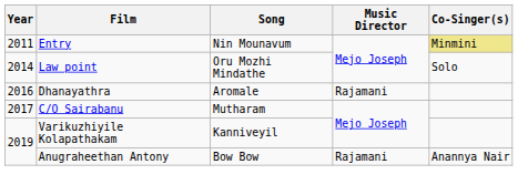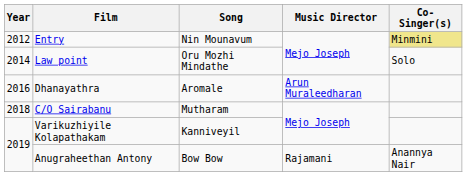 <table class="wikitable">
 <tr>
 <th>Year</th>
 <th>Film</th>
 <th>Song</th>
 <th>Music Director</th>
 <th>Co-Singer(s)</th>
 </tr>
 <tr>
-<td>2011</td>
+<td>2012</td>
 <td><a href='#'>Entry</a></td>
 <td>Nin Mounavum</td>
 <td rowspan="2"><a href='#'>Mejo Joseph</a></td>
 <td style="background: khaki;">Minmini</td>
 </tr>
 <tr>
 <td>2014</td>
 <td><a href='#'>Law point</a></td>
 <td>Oru Mozhi Mindathe</td>
 <td>Solo</td>
 </tr>
 <tr>
 <td>2016</td>
 <td>Dhanayathra</td>
 <td>Aromale</td>
-<td>Rajamani</td>
+<td><a href='#'>Arun Muraleedharan</a></td>
 <td></td>
 </tr>
 <tr>
-<td>2017</td>
+<td>2018</td>
 <td><a href='#'>C/O Sairabanu</a></td>
 <td>Mutharam</td>
 <td rowspan="2"><a href='#'>Mejo Joseph</a></td>
 <td></td>
 </tr>
 <tr>
 <td rowspan="2">2019</td>
 <td>Varikuzhiyile Kolapathakam</td>
 <td>Kanniveyil</td>
 <td></td>
 </tr>
 <tr>
 <td>Anugraheethan Antony</td>
 <td>Bow Bow</td>
 <td>Rajamani</td>
 <td>Anannya Nair</td>
 </tr>
 </table>
